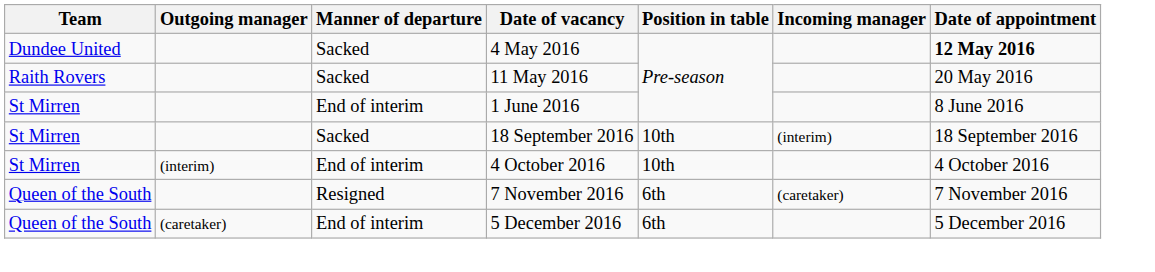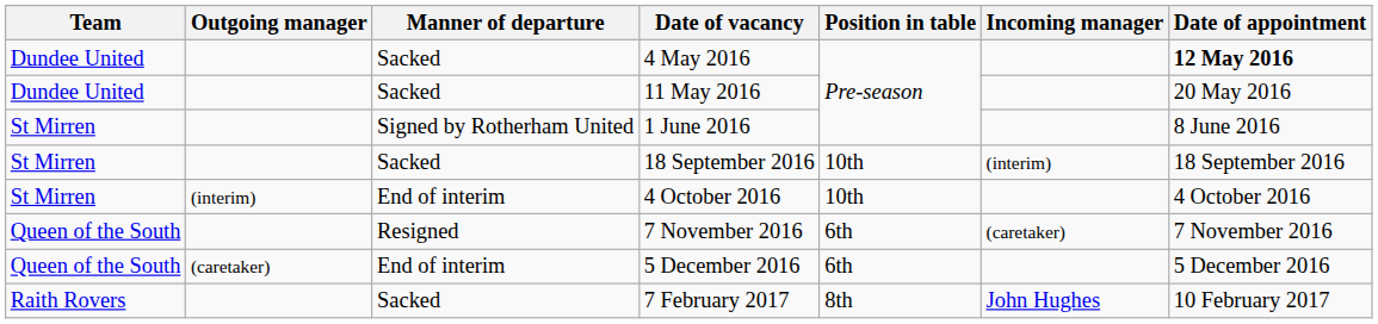 <table class="wikitable sortable">
 <tr>
 <th>Team</th>
 <th>Outgoing manager</th>
 <th>Manner of departure</th>
 <th>Date of vacancy</th>
 <th>Position in table</th>
 <th>Incoming manager</th>
 <th>Date of appointment</th>
 </tr>
 <tr>
 <td><a href='#'>Dundee United</a></td>
 <td> </td>
 <td>Sacked</td>
 <td>4 May 2016</td>
 <td rowspan="3"><em>Pre-season</em></td>
 <td> </td>
 <td><strong>12 May 2016</strong></td>
 </tr>
 <tr>
-<td><a href='#'>Raith Rovers</a></td>
+<td><a href='#'>Dundee United</a></td>
 <td> </td>
 <td>Sacked</td>
 <td>11 May 2016</td>
 <td> </td>
 <td>20 May 2016</td>
 </tr>
 <tr>
 <td><a href='#'>St Mirren</a></td>
 <td> </td>
-<td>End of interim</td>
+<td>Signed by Rotherham United</td>
 <td>1 June 2016</td>
 <td> </td>
 <td>8 June 2016</td>
 </tr>
 <tr>
 <td><a href='#'>St Mirren</a></td>
 <td> </td>
 <td>Sacked</td>
 <td>18 September 2016</td>
 <td>10th</td>
 <td>  <small>(interim)</small></td>
 <td>18 September 2016</td>
 </tr>
 <tr>
 <td><a href='#'>St Mirren</a></td>
 <td>  <small>(interim)</small></td>
 <td>End of interim</td>
 <td>4 October 2016</td>
 <td>10th</td>
 <td> </td>
 <td>4 October 2016</td>
 </tr>
 <tr>
 <td><a href='#'>Queen of the South</a></td>
 <td> </td>
 <td>Resigned</td>
 <td>7 November 2016</td>
 <td>6th</td>
 <td>  <small>(caretaker)</small></td>
 <td>7 November 2016</td>
 </tr>
 <tr>
 <td><a href='#'>Queen of the South</a></td>
 <td>  <small>(caretaker)</small></td>
 <td>End of interim</td>
 <td>5 December 2016</td>
 <td>6th</td>
 <td> </td>
 <td>5 December 2016</td>
 </tr>
+<tr>
+<td><a href='#'>Raith Rovers</a></td>
+<td> </td>
+<td>Sacked</td>
+<td>7 February 2017</td>
+<td>8th</td>
+<td> <a href='#'>John Hughes</a></td>
+<td>10 February 2017</td>
+</tr>
 </table>
